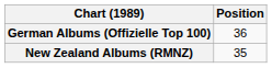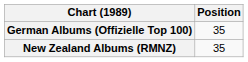 <table class="wikitable sortable plainrowheaders" style="text-align:center">
 <tr>
 <th>Chart (1989)</th>
 <th>Position</th>
 </tr>
 <tr>
 <th scope="row">German Albums (Offizielle Top 100)</th>
-<td>36</td>
+<td>35</td>
 </tr>
 <tr>
 <th scope="row">New Zealand Albums (RMNZ)</th>
 <td>35</td>
 </tr>
 </table>
